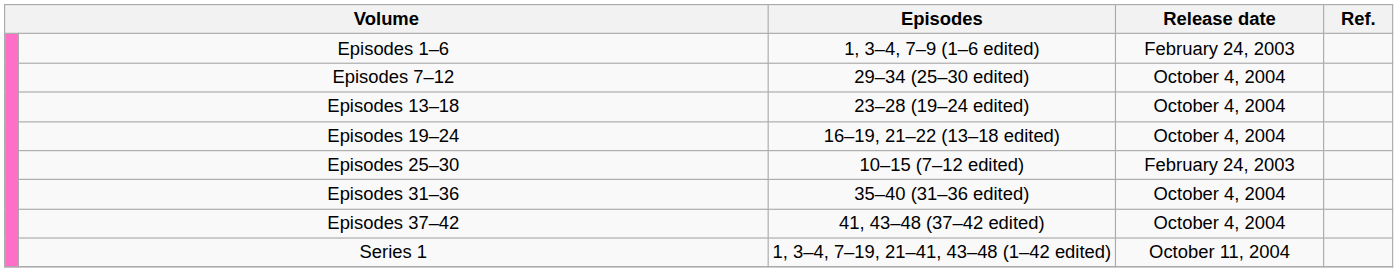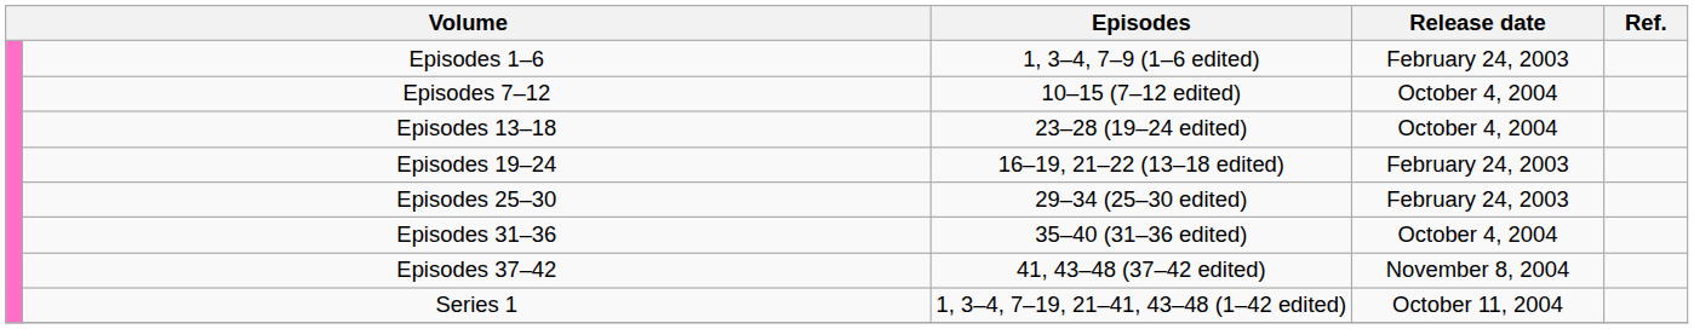 <table class="wikitable" style="text-align: center;">
 <tr>
 <th colspan="2">Volume</th>
 <th width="25%">Episodes</th>
 <th width="15%">Release date</th>
 <th width="5%">Ref.</th>
 </tr>
 <tr>
 <td rowspan="8" width="1%" style="background: #FF6EC7;"></td>
 <td>Episodes 1–6</td>
 <td>1, 3–4, 7–9 (1–6 edited)</td>
 <td>February 24, 2003</td>
 <td></td>
 </tr>
 <tr>
 <td>Episodes 7–12</td>
-<td>29–34 (25–30 edited)</td>
+<td>10–15 (7–12 edited)</td>
 <td>October 4, 2004</td>
 <td></td>
 </tr>
 <tr>
 <td>Episodes 13–18</td>
 <td>23–28 (19–24 edited)</td>
 <td>October 4, 2004</td>
 <td></td>
 </tr>
 <tr>
 <td>Episodes 19–24</td>
 <td>16–19, 21–22 (13–18 edited)</td>
-<td>October 4, 2004</td>
+<td>February 24, 2003</td>
 <td></td>
 </tr>
 <tr>
 <td>Episodes 25–30</td>
-<td>10–15 (7–12 edited)</td>
+<td>29–34 (25–30 edited)</td>
 <td>February 24, 2003</td>
 <td></td>
 </tr>
 <tr>
 <td>Episodes 31–36</td>
 <td>35–40 (31–36 edited)</td>
 <td>October 4, 2004</td>
 <td></td>
 </tr>
 <tr>
 <td>Episodes 37–42</td>
 <td>41, 43–48 (37–42 edited)</td>
-<td>October 4, 2004</td>
+<td>November 8, 2004</td>
 <td></td>
 </tr>
 <tr>
 <td>Series 1</td>
 <td>1, 3–4, 7–19, 21–41, 43–48 (1–42 edited)</td>
 <td>October 11, 2004</td>
 <td></td>
 </tr>
 <tr>
 </tr>
 </table>
